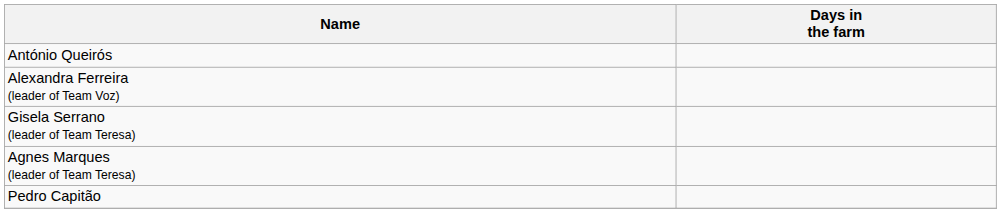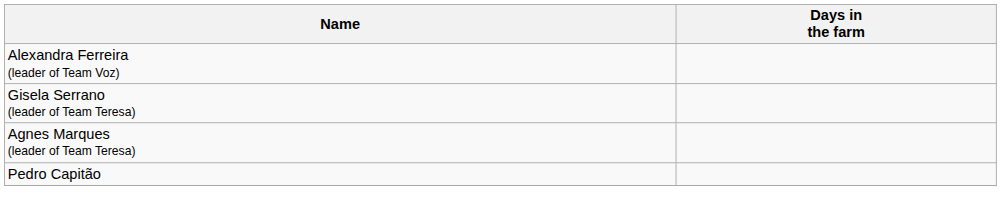 <table class="wikitable" style="width:55%;">
 <tr>
 <th>Name</th>
 <th>Days in<br>the farm</th>
-</tr>
-<tr>
-<td>António Queirós</td>
-<td></td>
 </tr>
 <tr>
 <td>Alexandra Ferreira<br><small>(leader of Team Voz)</small></td>
 <td></td>
 </tr>
 <tr>
 <td>Gisela Serrano<br><small>(leader of Team Teresa)</small></td>
 <td></td>
 </tr>
 <tr>
 <td>Agnes Marques<br><small>(leader of Team Teresa)</small></td>
 <td></td>
 </tr>
 <tr>
 <td>Pedro Capitão</td>
 <td></td>
 </tr>
 <tr>
 </tr>
 </table>
